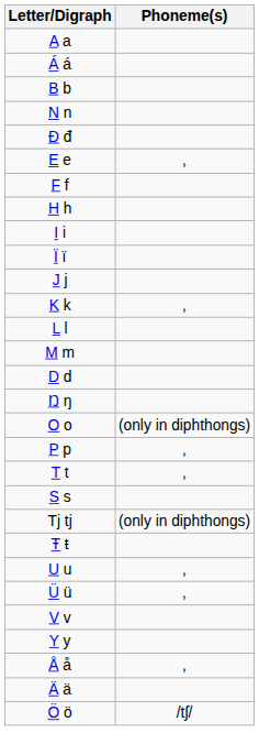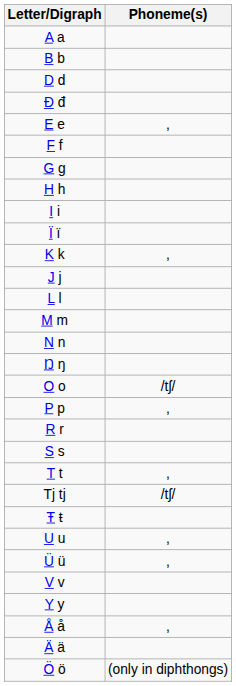 <table class="wikitable" style="text-align: center;">
 <tr>
 <th>Letter/Digraph</th>
 <th>Phoneme(s)</th>
 </tr>
 <tr>
 <td><a href='#'>A</a> a</td>
 <td></td>
 </tr>
 <tr>
-<td><a href='#'>Á</a> á</td>
-<td></td>
-</tr>
-<tr>
 <td><a href='#'>B</a> b</td>
 <td></td>
 </tr>
 <tr>
-<td><a href='#'>N</a> n</td>
+<td><a href='#'>D</a> d</td>
 <td></td>
 </tr>
 <tr>
 <td><a href='#'>Đ</a> đ</td>
 <td></td>
 </tr>
 <tr>
 <td><a href='#'>E</a> e</td>
 <td>, </td>
 </tr>
 <tr>
 <td><a href='#'>F</a> f</td>
 <td></td>
 </tr>
 <tr>
+<td><a href='#'>G</a> g</td>
+<td></td>
+</tr>
+<tr>
 <td><a href='#'>H</a> h</td>
 <td></td>
 </tr>
 <tr>
 <td><a href='#'>I</a> i</td>
 <td></td>
 </tr>
 <tr>
 <td><a href='#'>Ï</a> ï</td>
 <td></td>
 </tr>
 <tr>
+<td><a href='#'>K</a> k</td>
+<td>, </td>
+</tr>
+<tr>
 <td><a href='#'>J</a> j</td>
 <td></td>
-</tr>
-<tr>
-<td><a href='#'>K</a> k</td>
-<td>, </td>
 </tr>
 <tr>
 <td><a href='#'>L</a> l</td>
 <td></td>
 </tr>
 <tr>
 <td><a href='#'>M</a> m</td>
 <td></td>
 </tr>
 <tr>
-<td><a href='#'>D</a> d</td>
+<td><a href='#'>N</a> n</td>
 <td></td>
 </tr>
 <tr>
 <td><a href='#'>Ŋ</a> ŋ</td>
 <td></td>
 </tr>
 <tr>
 <td><a href='#'>O</a> o</td>
-<td> (only in diphthongs)</td>
+<td>/tʃ/</td>
 </tr>
 <tr>
 <td><a href='#'>P</a> p</td>
 <td>, </td>
 </tr>
 <tr>
-<td><a href='#'>T</a> t</td>
-<td>, </td>
+<td><a href='#'>R</a> r</td>
+<td></td>
 </tr>
 <tr>
 <td><a href='#'>S</a> s</td>
 <td></td>
 </tr>
 <tr>
+<td><a href='#'>T</a> t</td>
+<td>, </td>
+</tr>
+<tr>
 <td>Tj tj</td>
-<td> (only in diphthongs)</td>
+<td>/tʃ/</td>
 </tr>
 <tr>
 <td><a href='#'>Ŧ</a> ŧ</td>
 <td></td>
 </tr>
 <tr>
 <td><a href='#'>U</a> u</td>
 <td>, </td>
 </tr>
 <tr>
 <td><a href='#'>Ü</a> ü</td>
 <td>, </td>
 </tr>
 <tr>
 <td><a href='#'>V</a> v</td>
 <td></td>
 </tr>
 <tr>
 <td><a href='#'>Y</a> y</td>
 <td></td>
 </tr>
 <tr>
 <td><a href='#'>Å</a> å</td>
 <td>, </td>
 </tr>
 <tr>
 <td><a href='#'>Ä</a> ä</td>
 <td></td>
 </tr>
 <tr>
 <td><a href='#'>Ö</a> ö</td>
-<td>/tʃ/</td>
+<td> (only in diphthongs)</td>
 </tr>
 </table>
